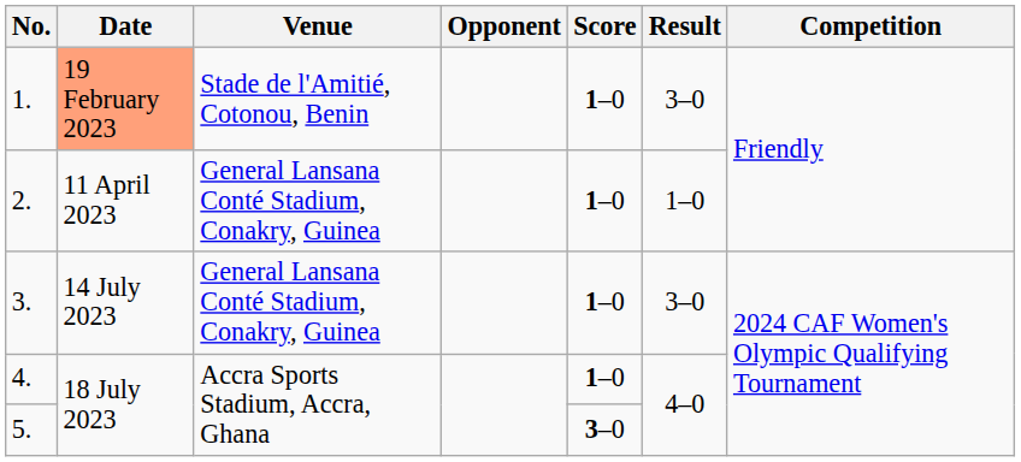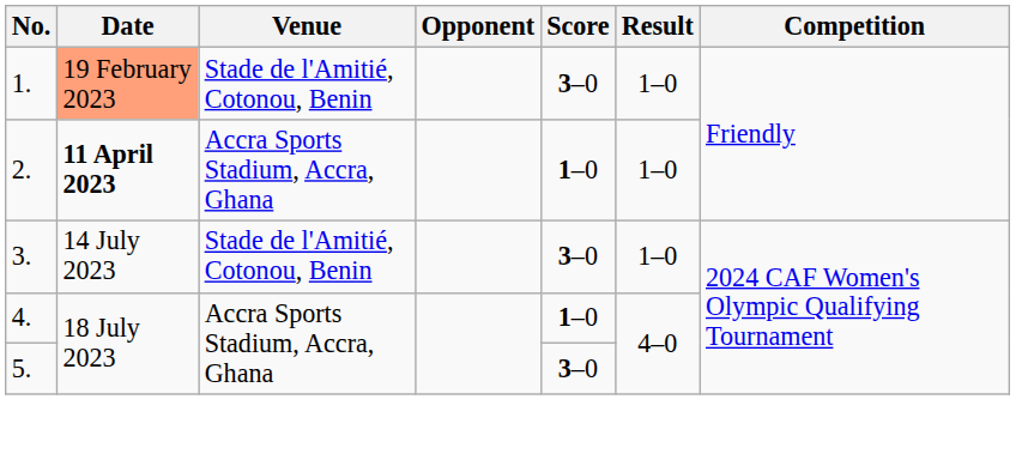 <table class="wikitable">
 <tr>
 <th>No.</th>
 <th>Date</th>
 <th>Venue</th>
 <th>Opponent</th>
 <th>Score</th>
 <th>Result</th>
 <th>Competition</th>
 </tr>
 <tr>
 <td>1.</td>
 <td style="background: lightsalmon;">19 February 2023</td>
 <td><a href='#'>Stade de l'Amitié</a>, <a href='#'>Cotonou</a>, <a href='#'>Benin</a></td>
 <td></td>
-<td align=center><strong>1</strong>–0</td>
-<td align=center>3–0</td>
+<td align=center><strong>3</strong>–0</td>
+<td align=center>1–0</td>
 <td rowspan=2><a href='#'>Friendly</a></td>
 </tr>
 <tr>
 <td>2.</td>
-<td>11 April 2023</td>
-<td><a href='#'>General Lansana Conté Stadium</a>, <a href='#'>Conakry</a>, <a href='#'>Guinea</a></td>
+<td><strong>11 April 2023</strong></td>
+<td><a href='#'>Accra Sports Stadium</a>, <a href='#'>Accra</a>, <a href='#'>Ghana</a></td>
 <td></td>
 <td align=center><strong>1</strong>–0</td>
 <td align=center>1–0</td>
 </tr>
 <tr>
 <td>3.</td>
 <td>14 July 2023</td>
-<td><a href='#'>General Lansana Conté Stadium</a>, <a href='#'>Conakry</a>, <a href='#'>Guinea</a></td>
+<td><a href='#'>Stade de l'Amitié</a>, <a href='#'>Cotonou</a>, <a href='#'>Benin</a></td>
 <td></td>
-<td align=center><strong>1</strong>–0</td>
-<td align=center>3–0</td>
+<td align=center><strong>3</strong>–0</td>
+<td align=center>1–0</td>
 <td rowspan=3><a href='#'>2024 CAF Women's Olympic Qualifying Tournament</a></td>
 </tr>
 <tr>
 <td>4.</td>
 <td rowspan=2>18 July 2023</td>
 <td rowspan=2>Accra Sports Stadium, Accra, Ghana</td>
 <td rowspan=2></td>
 <td align=center><strong>1</strong>–0</td>
 <td rowspan=2 align=center>4–0</td>
 </tr>
 <tr>
 <td>5.</td>
 <td align=center><strong>3</strong>–0</td>
 </tr>
 </table>
